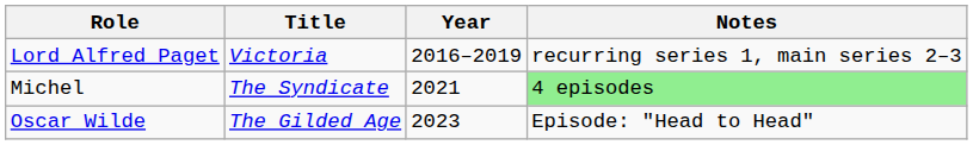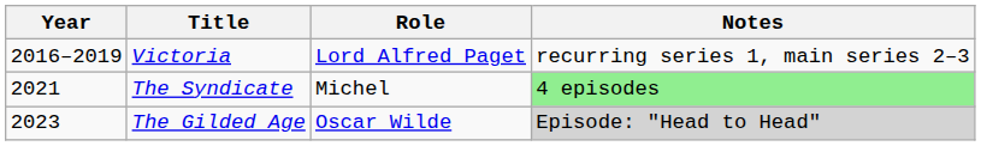 <table class="wikitable sortable">
 <tr>
+<th>Year</th>
+<th>Title</th>
 <th>Role</th>
-<th>Title</th>
-<th>Year</th>
 <th class="unsortable">Notes</th>
 </tr>
 <tr>
+<td>2016–2019</td>
+<td><em><a href='#'>Victoria</a></em></td>
 <td><a href='#'>Lord Alfred Paget</a></td>
-<td><em><a href='#'>Victoria</a></em></td>
-<td>2016–2019</td>
 <td>recurring series 1, main series 2–3</td>
 </tr>
 <tr>
+<td>2021</td>
+<td><em><a href='#'>The Syndicate</a></em></td>
 <td>Michel</td>
-<td><em><a href='#'>The Syndicate</a></em></td>
-<td>2021</td>
 <td style="background: lightgreen;">4 episodes</td>
 </tr>
 <tr>
+<td>2023</td>
+<td><em><a href='#'>The Gilded Age</a></em></td>
 <td><a href='#'>Oscar Wilde</a></td>
-<td><em><a href='#'>The Gilded Age</a></em></td>
-<td>2023</td>
-<td>Episode: "Head to Head"</td>
+<td style="background: lightgrey;">Episode: "Head to Head"</td>
 </tr>
 </table>
